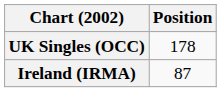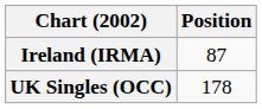 <table class="wikitable plainrowheaders" style="text-align:center">
 <tr>
 <th scope="col">Chart (2002)</th>
 <th scope="col">Position</th>
 </tr>
 <tr>
+<th scope="row">Ireland (IRMA)</th>
+<td>87</td>
+</tr>
+<tr>
 <th scope="row">UK Singles (OCC)</th>
 <td>178</td>
 </tr>
-<tr>
-<th scope="row">Ireland (IRMA)</th>
-<td>87</td>
-</tr>
 </table>
